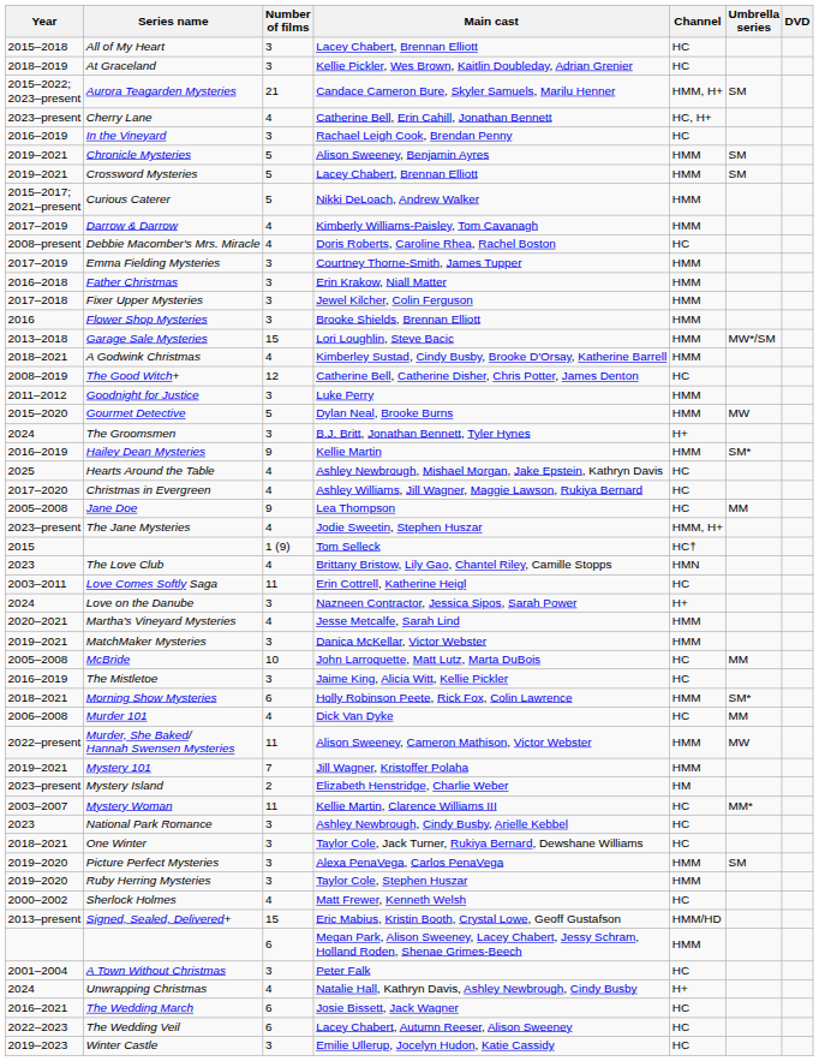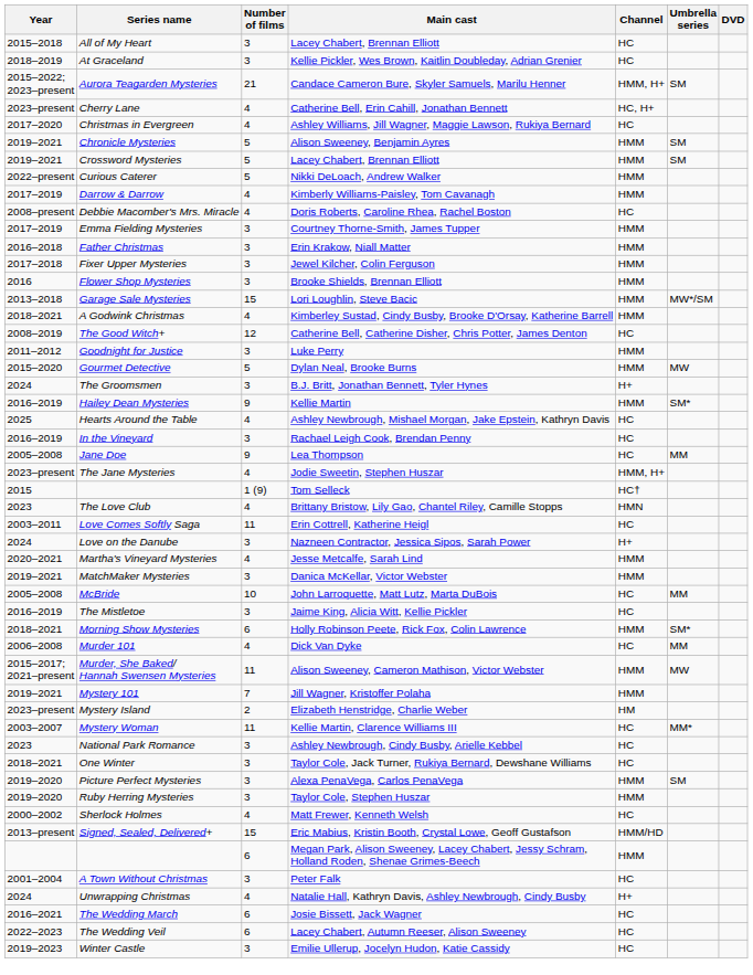 <table class="wikitable sortable">
 <tr>
 <th>Year</th>
 <th>Series name</th>
 <th>Number<br>of films</th>
 <th>Main cast</th>
 <th>Channel</th>
 <th>Umbrella<br>series</th>
 <th scope="col" class="unsortable">DVD</th>
 </tr>
 <tr>
 <td>2015–2018</td>
 <td><em>All of My Heart</em></td>
 <td>3</td>
 <td><a href='#'>Lacey Chabert</a>, <a href='#'>Brennan Elliott</a></td>
 <td>HC</td>
 <td></td>
 <td></td>
 </tr>
 <tr>
 <td>2018–2019</td>
 <td><em>At Graceland</em></td>
 <td>3</td>
 <td><a href='#'>Kellie Pickler</a>, <a href='#'>Wes Brown</a>, <a href='#'>Kaitlin Doubleday</a>, <a href='#'>Adrian Grenier</a></td>
 <td>HC</td>
 <td></td>
 <td></td>
 </tr>
 <tr>
 <td>2015–2022; <br>2023–present</td>
 <td><em><a href='#'>Aurora Teagarden Mysteries</a></em></td>
 <td>21</td>
 <td><a href='#'>Candace Cameron Bure</a>, <a href='#'>Skyler Samuels</a>, <a href='#'>Marilu Henner</a></td>
 <td>HMM, H+</td>
 <td>SM</td>
 <td></td>
 </tr>
 <tr>
 <td>2023–present</td>
 <td><em>Cherry Lane</em></td>
 <td>4</td>
 <td><a href='#'>Catherine Bell</a>, <a href='#'>Erin Cahill</a>, <a href='#'>Jonathan Bennett</a></td>
 <td>HC, H+</td>
 <td></td>
 <td></td>
 </tr>
 <tr>
-<td>2016–2019</td>
-<td><em><a href='#'>In the Vineyard</a></em></td>
-<td>3</td>
-<td><a href='#'>Rachael Leigh Cook</a>, <a href='#'>Brendan Penny</a></td>
+<td>2017–2020</td>
+<td><em>Christmas in Evergreen</em></td>
+<td>4</td>
+<td><a href='#'>Ashley Williams</a>, <a href='#'>Jill Wagner</a>, <a href='#'>Maggie Lawson</a>, <a href='#'>Rukiya Bernard</a></td>
 <td>HC</td>
 <td></td>
 <td></td>
 </tr>
 <tr>
 <td>2019–2021</td>
 <td><em><a href='#'>Chronicle Mysteries</a></em></td>
 <td>5</td>
 <td><a href='#'>Alison Sweeney</a>, <a href='#'>Benjamin Ayres</a></td>
 <td>HMM</td>
 <td>SM</td>
 <td></td>
 </tr>
 <tr>
 <td>2019–2021</td>
 <td><em>Crossword Mysteries</em></td>
 <td>5</td>
 <td><a href='#'>Lacey Chabert</a>, <a href='#'>Brennan Elliott</a></td>
 <td>HMM</td>
 <td>SM</td>
 <td></td>
 </tr>
 <tr>
-<td>2015–2017; <br>2021–present</td>
+<td>2022–present</td>
 <td><em>Curious Caterer</em></td>
 <td>5</td>
 <td><a href='#'>Nikki DeLoach</a>, <a href='#'>Andrew Walker</a></td>
 <td>HMM</td>
 <td></td>
 <td></td>
 </tr>
 <tr>
 <td>2017–2019</td>
 <td><em><a href='#'>Darrow & Darrow</a></em></td>
 <td>4</td>
 <td><a href='#'>Kimberly Williams-Paisley</a>, <a href='#'>Tom Cavanagh</a></td>
 <td>HMM</td>
 <td></td>
 <td></td>
 </tr>
 <tr>
 <td>2008–present</td>
 <td><em>Debbie Macomber's Mrs. Miracle </em></td>
 <td>4</td>
 <td><a href='#'>Doris Roberts</a>, <a href='#'>Caroline Rhea</a>, <a href='#'>Rachel Boston</a></td>
 <td>HC</td>
 <td></td>
 <td></td>
 </tr>
 <tr>
 <td>2017–2019</td>
 <td><em>Emma Fielding Mysteries</em></td>
 <td>3</td>
 <td><a href='#'>Courtney Thorne-Smith</a>, <a href='#'>James Tupper</a></td>
 <td>HMM</td>
 <td></td>
 <td></td>
 </tr>
 <tr>
 <td>2016–2018</td>
 <td><em><a href='#'>Father Christmas</a></em></td>
 <td>3</td>
 <td><a href='#'>Erin Krakow</a>, <a href='#'>Niall Matter</a></td>
 <td>HMM</td>
 <td></td>
 <td></td>
 </tr>
 <tr>
 <td>2017–2018</td>
 <td><em>Fixer Upper Mysteries</em></td>
 <td>3</td>
 <td><a href='#'>Jewel Kilcher</a>, <a href='#'>Colin Ferguson</a></td>
 <td>HMM</td>
 <td></td>
 <td></td>
 </tr>
 <tr>
 <td>2016</td>
 <td><em><a href='#'>Flower Shop Mysteries</a></em></td>
 <td>3</td>
 <td><a href='#'>Brooke Shields</a>, <a href='#'>Brennan Elliott</a></td>
 <td>HMM</td>
 <td></td>
 <td></td>
 </tr>
 <tr>
 <td>2013–2018</td>
 <td><em><a href='#'>Garage Sale Mysteries</a></em></td>
 <td>15</td>
 <td><a href='#'>Lori Loughlin</a>, <a href='#'>Steve Bacic</a></td>
 <td>HMM</td>
 <td>MW*/SM</td>
 <td></td>
 </tr>
 <tr>
 <td>2018–2021</td>
 <td><em>A Godwink Christmas</em></td>
 <td>4</td>
 <td><a href='#'>Kimberley Sustad</a>, <a href='#'>Cindy Busby</a>, <a href='#'>Brooke D'Orsay</a>, <a href='#'>Katherine Barrell</a></td>
 <td>HMM</td>
 <td></td>
 <td></td>
 </tr>
 <tr>
 <td>2008–2019</td>
 <td><em><a href='#'>The Good Witch</a>+</em></td>
 <td>12</td>
 <td><a href='#'>Catherine Bell</a>, <a href='#'>Catherine Disher</a>, <a href='#'>Chris Potter</a>, <a href='#'>James Denton</a></td>
 <td>HC</td>
 <td></td>
 <td></td>
 </tr>
 <tr>
 <td>2011–2012</td>
 <td><em><a href='#'>Goodnight for Justice</a></em></td>
 <td>3</td>
 <td><a href='#'>Luke Perry</a></td>
 <td>HMM</td>
 <td></td>
 <td></td>
 </tr>
 <tr>
 <td>2015–2020</td>
 <td><em><a href='#'>Gourmet Detective</a></em></td>
 <td>5</td>
 <td><a href='#'>Dylan Neal</a>, <a href='#'>Brooke Burns</a></td>
 <td>HMM</td>
 <td>MW</td>
 <td></td>
 </tr>
 <tr>
 <td>2024</td>
 <td><em>The Groomsmen</em></td>
 <td>3</td>
 <td><a href='#'>B.J. Britt</a>, <a href='#'>Jonathan Bennett</a>, <a href='#'>Tyler Hynes</a></td>
 <td>H+</td>
 <td></td>
 <td></td>
 </tr>
 <tr>
 <td>2016–2019</td>
 <td><em><a href='#'>Hailey Dean Mysteries</a></em></td>
 <td>9</td>
 <td><a href='#'>Kellie Martin</a></td>
 <td>HMM</td>
 <td>SM*</td>
 <td></td>
 </tr>
 <tr>
 <td>2025</td>
 <td><em>Hearts Around the Table</em></td>
 <td>4</td>
 <td><a href='#'>Ashley Newbrough</a>, <a href='#'>Mishael Morgan</a>, <a href='#'>Jake Epstein</a>, Kathryn Davis</td>
 <td>HC</td>
 <td></td>
 <td></td>
 </tr>
 <tr>
-<td>2017–2020</td>
-<td><em>Christmas in Evergreen</em></td>
-<td>4</td>
-<td><a href='#'>Ashley Williams</a>, <a href='#'>Jill Wagner</a>, <a href='#'>Maggie Lawson</a>, <a href='#'>Rukiya Bernard</a></td>
+<td>2016–2019</td>
+<td><em><a href='#'>In the Vineyard</a></em></td>
+<td>3</td>
+<td><a href='#'>Rachael Leigh Cook</a>, <a href='#'>Brendan Penny</a></td>
 <td>HC</td>
 <td></td>
 <td></td>
 </tr>
 <tr>
 <td>2005–2008</td>
 <td><em><a href='#'>Jane Doe</a></em></td>
 <td>9</td>
 <td><a href='#'>Lea Thompson</a></td>
 <td>HC</td>
 <td>MM</td>
 <td></td>
 </tr>
 <tr>
 <td>2023–present</td>
 <td><em>The Jane Mysteries</em></td>
 <td>4</td>
 <td><a href='#'>Jodie Sweetin</a>, <a href='#'>Stephen Huszar</a></td>
 <td>HMM, H+</td>
 <td></td>
 <td></td>
 </tr>
 <tr>
 <td>2015</td>
 <td><em></em></td>
 <td>1 (9)</td>
 <td><a href='#'>Tom Selleck</a></td>
 <td>HC†</td>
 <td></td>
 <td></td>
 </tr>
 <tr>
 <td>2023</td>
 <td><em>The Love Club</em></td>
 <td>4</td>
 <td><a href='#'>Brittany Bristow</a>, <a href='#'>Lily Gao</a>, <a href='#'>Chantel Riley</a>, Camille Stopps</td>
 <td>HMN</td>
 <td></td>
 <td></td>
 </tr>
 <tr>
 <td>2003–2011</td>
 <td><em><a href='#'>Love Comes Softly</a> Saga</em></td>
 <td>11</td>
 <td><a href='#'>Erin Cottrell</a>, <a href='#'>Katherine Heigl</a></td>
 <td>HC</td>
 <td></td>
 <td></td>
 </tr>
 <tr>
 <td>2024</td>
 <td><em>Love on the Danube</em></td>
 <td>3</td>
 <td><a href='#'>Nazneen Contractor</a>, <a href='#'>Jessica Sipos</a>, <a href='#'>Sarah Power</a></td>
 <td>H+</td>
 <td></td>
 <td></td>
 </tr>
 <tr>
 <td>2020–2021</td>
 <td><em>Martha's Vineyard Mysteries</em></td>
 <td>4</td>
 <td><a href='#'>Jesse Metcalfe</a>, <a href='#'>Sarah Lind</a></td>
 <td>HMM</td>
 <td></td>
 <td></td>
 </tr>
 <tr>
 <td>2019–2021</td>
 <td><em>MatchMaker Mysteries</em></td>
 <td>3</td>
 <td><a href='#'>Danica McKellar</a>, <a href='#'>Victor Webster</a></td>
 <td>HMM</td>
 <td></td>
 <td></td>
 </tr>
 <tr>
 <td>2005–2008</td>
 <td><em><a href='#'>McBride</a></em></td>
 <td>10</td>
 <td><a href='#'>John Larroquette</a>, <a href='#'>Matt Lutz</a>, <a href='#'>Marta DuBois</a></td>
 <td>HC</td>
 <td>MM</td>
 <td></td>
 </tr>
 <tr>
 <td>2016–2019</td>
 <td><em>The Mistletoe</em></td>
 <td>3</td>
 <td><a href='#'>Jaime King</a>, <a href='#'>Alicia Witt</a>, <a href='#'>Kellie Pickler</a></td>
 <td>HC</td>
 <td></td>
 <td></td>
 </tr>
 <tr>
 <td>2018–2021</td>
 <td><em><a href='#'>Morning Show Mysteries</a></em></td>
 <td>6</td>
 <td><a href='#'>Holly Robinson Peete</a>, <a href='#'>Rick Fox</a>, <a href='#'>Colin Lawrence</a></td>
 <td>HMM</td>
 <td>SM*</td>
 <td></td>
 </tr>
 <tr>
 <td>2006–2008</td>
 <td><em><a href='#'>Murder 101</a></em></td>
 <td>4</td>
 <td><a href='#'>Dick Van Dyke</a></td>
 <td>HC</td>
 <td>MM</td>
 <td></td>
 </tr>
 <tr>
-<td>2022–present</td>
+<td>2015–2017; <br>2021–present</td>
 <td><em><a href='#'>Murder, She Baked</a>/<br><a href='#'>Hannah Swensen Mysteries</a></em></td>
 <td>11</td>
 <td><a href='#'>Alison Sweeney</a>, <a href='#'>Cameron Mathison</a>, <a href='#'>Victor Webster</a></td>
 <td>HMM</td>
 <td>MW</td>
 <td></td>
 </tr>
 <tr>
 <td>2019–2021</td>
 <td><em><a href='#'>Mystery 101</a></em></td>
 <td>7</td>
 <td><a href='#'>Jill Wagner</a>, <a href='#'>Kristoffer Polaha</a></td>
 <td>HMM</td>
 <td></td>
 <td></td>
 </tr>
 <tr>
 <td>2023–present</td>
 <td><em>Mystery Island</em></td>
 <td>2</td>
 <td><a href='#'>Elizabeth Henstridge</a>, <a href='#'>Charlie Weber</a></td>
 <td>HM</td>
 <td></td>
 <td></td>
 </tr>
 <tr>
 <td>2003–2007</td>
 <td><em><a href='#'>Mystery Woman</a></em></td>
 <td>11</td>
 <td><a href='#'>Kellie Martin</a>, <a href='#'>Clarence Williams III</a></td>
 <td>HC</td>
 <td>MM*</td>
 <td></td>
 </tr>
 <tr>
 <td>2023</td>
 <td><em>National Park Romance</em></td>
 <td>3</td>
 <td><a href='#'>Ashley Newbrough</a>, <a href='#'>Cindy Busby</a>, <a href='#'>Arielle Kebbel</a></td>
 <td>HC</td>
 <td></td>
 <td></td>
 </tr>
 <tr>
 <td>2018–2021</td>
 <td><em>One Winter</em></td>
 <td>3</td>
 <td><a href='#'>Taylor Cole</a>, Jack Turner, <a href='#'>Rukiya Bernard</a>, Dewshane Williams</td>
 <td>HC</td>
 <td></td>
 <td></td>
 </tr>
 <tr>
 <td>2019–2020</td>
 <td><em>Picture Perfect Mysteries</em></td>
 <td>3</td>
 <td><a href='#'>Alexa PenaVega</a>, <a href='#'>Carlos PenaVega</a></td>
 <td>HMM</td>
 <td>SM</td>
 <td></td>
 </tr>
 <tr>
 <td>2019–2020</td>
 <td><em>Ruby Herring Mysteries</em></td>
 <td>3</td>
 <td><a href='#'>Taylor Cole</a>, <a href='#'>Stephen Huszar</a></td>
 <td>HMM</td>
 <td></td>
 <td></td>
 </tr>
 <tr>
 <td>2000–2002</td>
 <td><em>Sherlock Holmes</em></td>
 <td>4</td>
 <td><a href='#'>Matt Frewer</a>, <a href='#'>Kenneth Welsh</a></td>
 <td>HC</td>
 <td></td>
 <td></td>
 </tr>
 <tr>
 <td>2013–present</td>
 <td><em><a href='#'>Signed, Sealed, Delivered</a>+</em></td>
 <td>15</td>
 <td><a href='#'>Eric Mabius</a>, <a href='#'>Kristin Booth</a>, <a href='#'>Crystal Lowe</a>, Geoff Gustafson</td>
 <td>HMM/HD</td>
 <td></td>
 <td></td>
 </tr>
 <tr>
 <td></td>
 <td></td>
 <td>6</td>
 <td><a href='#'>Megan Park</a>, <a href='#'>Alison Sweeney</a>, <a href='#'>Lacey Chabert</a>, <a href='#'>Jessy Schram</a>, <br><a href='#'>Holland Roden</a>, <a href='#'>Shenae Grimes-Beech</a></td>
 <td>HMM</td>
 <td></td>
 <td></td>
 </tr>
 <tr>
 <td>2001–2004</td>
 <td><em><a href='#'>A Town Without Christmas</a></em></td>
 <td>3</td>
 <td><a href='#'>Peter Falk</a></td>
 <td>HC</td>
 <td></td>
 <td></td>
 </tr>
 <tr>
 <td>2024</td>
 <td><em>Unwrapping Christmas</em></td>
 <td>4</td>
 <td><a href='#'>Natalie Hall</a>, Kathryn Davis, <a href='#'>Ashley Newbrough</a>, <a href='#'>Cindy Busby</a></td>
 <td>H+</td>
 <td></td>
 <td></td>
 </tr>
 <tr>
 <td>2016–2021</td>
 <td><em><a href='#'>The Wedding March</a></em></td>
 <td>6</td>
 <td><a href='#'>Josie Bissett</a>, <a href='#'>Jack Wagner</a></td>
 <td>HC</td>
 <td></td>
 <td></td>
 </tr>
 <tr>
 <td>2022–2023</td>
 <td><em>The Wedding Veil</em></td>
 <td>6</td>
 <td><a href='#'>Lacey Chabert</a>, <a href='#'>Autumn Reeser</a>, <a href='#'>Alison Sweeney</a></td>
 <td>HC</td>
 <td></td>
 <td></td>
 </tr>
 <tr>
 <td>2019–2023</td>
 <td><em>Winter Castle</em></td>
 <td>3</td>
 <td><a href='#'>Emilie Ullerup</a>, <a href='#'>Jocelyn Hudon</a>, <a href='#'>Katie Cassidy</a></td>
 <td>HC</td>
 <td></td>
 <td></td>
 </tr>
 </table>
